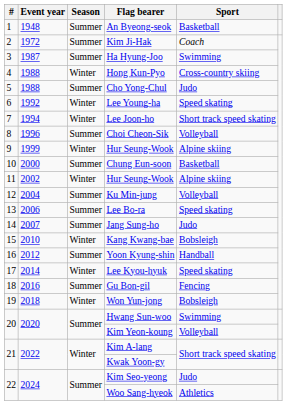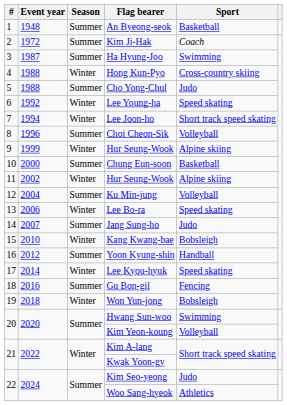 <table class="wikitable sortable">
 <tr>
 <th>#</th>
 <th>Event year</th>
 <th>Season</th>
 <th>Flag bearer</th>
 <th>Sport</th>
 <th></th>
 </tr>
 <tr>
 <td>1</td>
 <td><a href='#'>1948</a></td>
 <td>Summer</td>
 <td><a href='#'>An Byeong-seok</a></td>
 <td><a href='#'>Basketball</a></td>
 <td></td>
 </tr>
 <tr>
 <td>2</td>
 <td><a href='#'>1972</a></td>
 <td>Summer</td>
 <td><a href='#'>Kim Ji-Hak</a></td>
 <td><em>Coach</em></td>
 <td rowspan="18"></td>
 </tr>
 <tr>
 <td>3</td>
 <td><a href='#'>1987</a></td>
 <td>Summer</td>
 <td><a href='#'>Ha Hyung-Joo</a></td>
 <td><a href='#'>Swimming</a></td>
 </tr>
 <tr>
 <td>4</td>
 <td><a href='#'>1988</a></td>
 <td>Winter</td>
 <td><a href='#'>Hong Kun-Pyo</a></td>
 <td><a href='#'>Cross-country skiing</a></td>
 </tr>
 <tr>
 <td>5</td>
 <td><a href='#'>1988</a></td>
 <td>Summer</td>
 <td><a href='#'>Cho Yong-Chul</a></td>
 <td><a href='#'>Judo</a></td>
 </tr>
 <tr>
 <td>6</td>
 <td><a href='#'>1992</a></td>
 <td>Winter</td>
 <td><a href='#'>Lee Young-ha</a></td>
 <td><a href='#'>Speed skating</a></td>
 </tr>
 <tr>
 <td>7</td>
 <td><a href='#'>1994</a></td>
 <td>Winter</td>
 <td><a href='#'>Lee Joon-ho</a></td>
 <td><a href='#'>Short track speed skating</a></td>
 </tr>
 <tr>
 <td>8</td>
 <td><a href='#'>1996</a></td>
 <td>Summer</td>
 <td><a href='#'>Choi Cheon-Sik</a></td>
 <td><a href='#'>Volleyball</a></td>
 </tr>
 <tr>
 <td>9</td>
 <td><a href='#'>1999</a></td>
 <td>Winter</td>
 <td><a href='#'>Hur Seung-Wook</a></td>
 <td><a href='#'>Alpine skiing</a></td>
 </tr>
 <tr>
 <td>10</td>
 <td><a href='#'>2000</a></td>
 <td>Summer</td>
 <td><a href='#'>Chung Eun-soon</a></td>
 <td><a href='#'>Basketball</a></td>
 </tr>
 <tr>
 <td>11</td>
 <td><a href='#'>2002</a></td>
 <td>Winter</td>
 <td><a href='#'>Hur Seung-Wook</a></td>
 <td><a href='#'>Alpine skiing</a></td>
 </tr>
 <tr>
 <td>12</td>
 <td><a href='#'>2004</a></td>
 <td>Summer</td>
 <td><a href='#'>Ku Min-jung</a></td>
 <td><a href='#'>Volleyball</a></td>
 </tr>
 <tr>
 <td>13</td>
 <td><a href='#'>2006</a></td>
-<td>Summer</td>
+<td>Winter</td>
 <td><a href='#'>Lee Bo-ra</a></td>
 <td><a href='#'>Speed skating</a></td>
 </tr>
 <tr>
 <td>14</td>
 <td><a href='#'>2007</a></td>
 <td>Summer</td>
 <td><a href='#'>Jang Sung-ho</a></td>
 <td><a href='#'>Judo</a></td>
 </tr>
 <tr>
 <td>15</td>
 <td><a href='#'>2010</a></td>
 <td>Winter</td>
 <td><a href='#'>Kang Kwang-bae</a></td>
 <td><a href='#'>Bobsleigh</a></td>
 </tr>
 <tr>
 <td>16</td>
 <td><a href='#'>2012</a></td>
 <td>Summer</td>
 <td><a href='#'>Yoon Kyung-shin</a></td>
 <td><a href='#'>Handball</a></td>
 </tr>
 <tr>
 <td>17</td>
 <td><a href='#'>2014</a></td>
 <td>Winter</td>
 <td><a href='#'>Lee Kyou-hyuk</a></td>
 <td><a href='#'>Speed skating</a></td>
 </tr>
 <tr>
 <td>18</td>
 <td><a href='#'>2016</a></td>
 <td>Summer</td>
 <td><a href='#'>Gu Bon-gil</a></td>
 <td><a href='#'>Fencing</a></td>
 </tr>
 <tr>
 <td>19</td>
 <td><a href='#'>2018</a></td>
 <td>Winter</td>
 <td><a href='#'>Won Yun-jong</a></td>
 <td><a href='#'>Bobsleigh</a></td>
 </tr>
 <tr>
 <td rowspan=2>20</td>
 <td rowspan=2><a href='#'>2020</a></td>
 <td rowspan=2>Summer</td>
 <td><a href='#'>Hwang Sun-woo</a></td>
 <td><a href='#'>Swimming</a></td>
 <td rowspan=2></td>
 </tr>
 <tr>
 <td><a href='#'>Kim Yeon-koung</a></td>
 <td><a href='#'>Volleyball</a></td>
 </tr>
 <tr>
 <td rowspan=2>21</td>
 <td rowspan=2><a href='#'>2022</a></td>
 <td rowspan=2>Winter</td>
 <td><a href='#'>Kim A-lang</a></td>
 <td rowspan=2><a href='#'>Short track speed skating</a></td>
 <td rowspan=2></td>
 </tr>
 <tr>
 <td><a href='#'>Kwak Yoon-gy</a></td>
 </tr>
 <tr>
 <td rowspan=2>22</td>
 <td rowspan=2><a href='#'>2024</a></td>
 <td rowspan=2>Summer</td>
 <td><a href='#'>Kim Seo-yeong</a></td>
 <td><a href='#'>Judo</a></td>
 <td rowspan=2></td>
 </tr>
 <tr>
 <td><a href='#'>Woo Sang-hyeok</a></td>
 <td><a href='#'>Athletics</a></td>
 </tr>
 </table>
